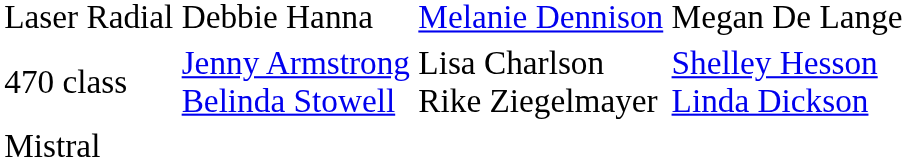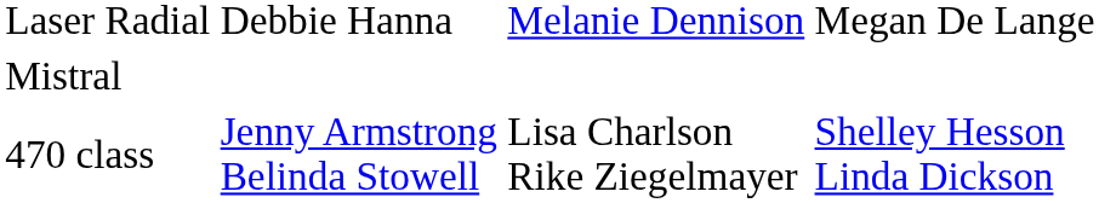 <table>
 <tr>
 <td>Laser Radial</td>
 <td> Debbie Hanna</td>
 <td> <a href='#'>Melanie Dennison</a></td>
 <td> Megan De Lange</td>
 </tr>
 <tr>
+<td>Mistral</td>
+<td></td>
+<td></td>
+<td></td>
+</tr>
+<tr>
 <td>470 class</td>
 <td> <a href='#'>Jenny Armstrong</a><br> <a href='#'>Belinda Stowell</a></td>
 <td> Lisa Charlson<br> Rike Ziegelmayer</td>
 <td> <a href='#'>Shelley Hesson</a><br> <a href='#'>Linda Dickson</a></td>
 </tr>
-<tr>
-<td>Mistral</td>
-<td></td>
-<td></td>
-<td></td>
-</tr>
 </table>
